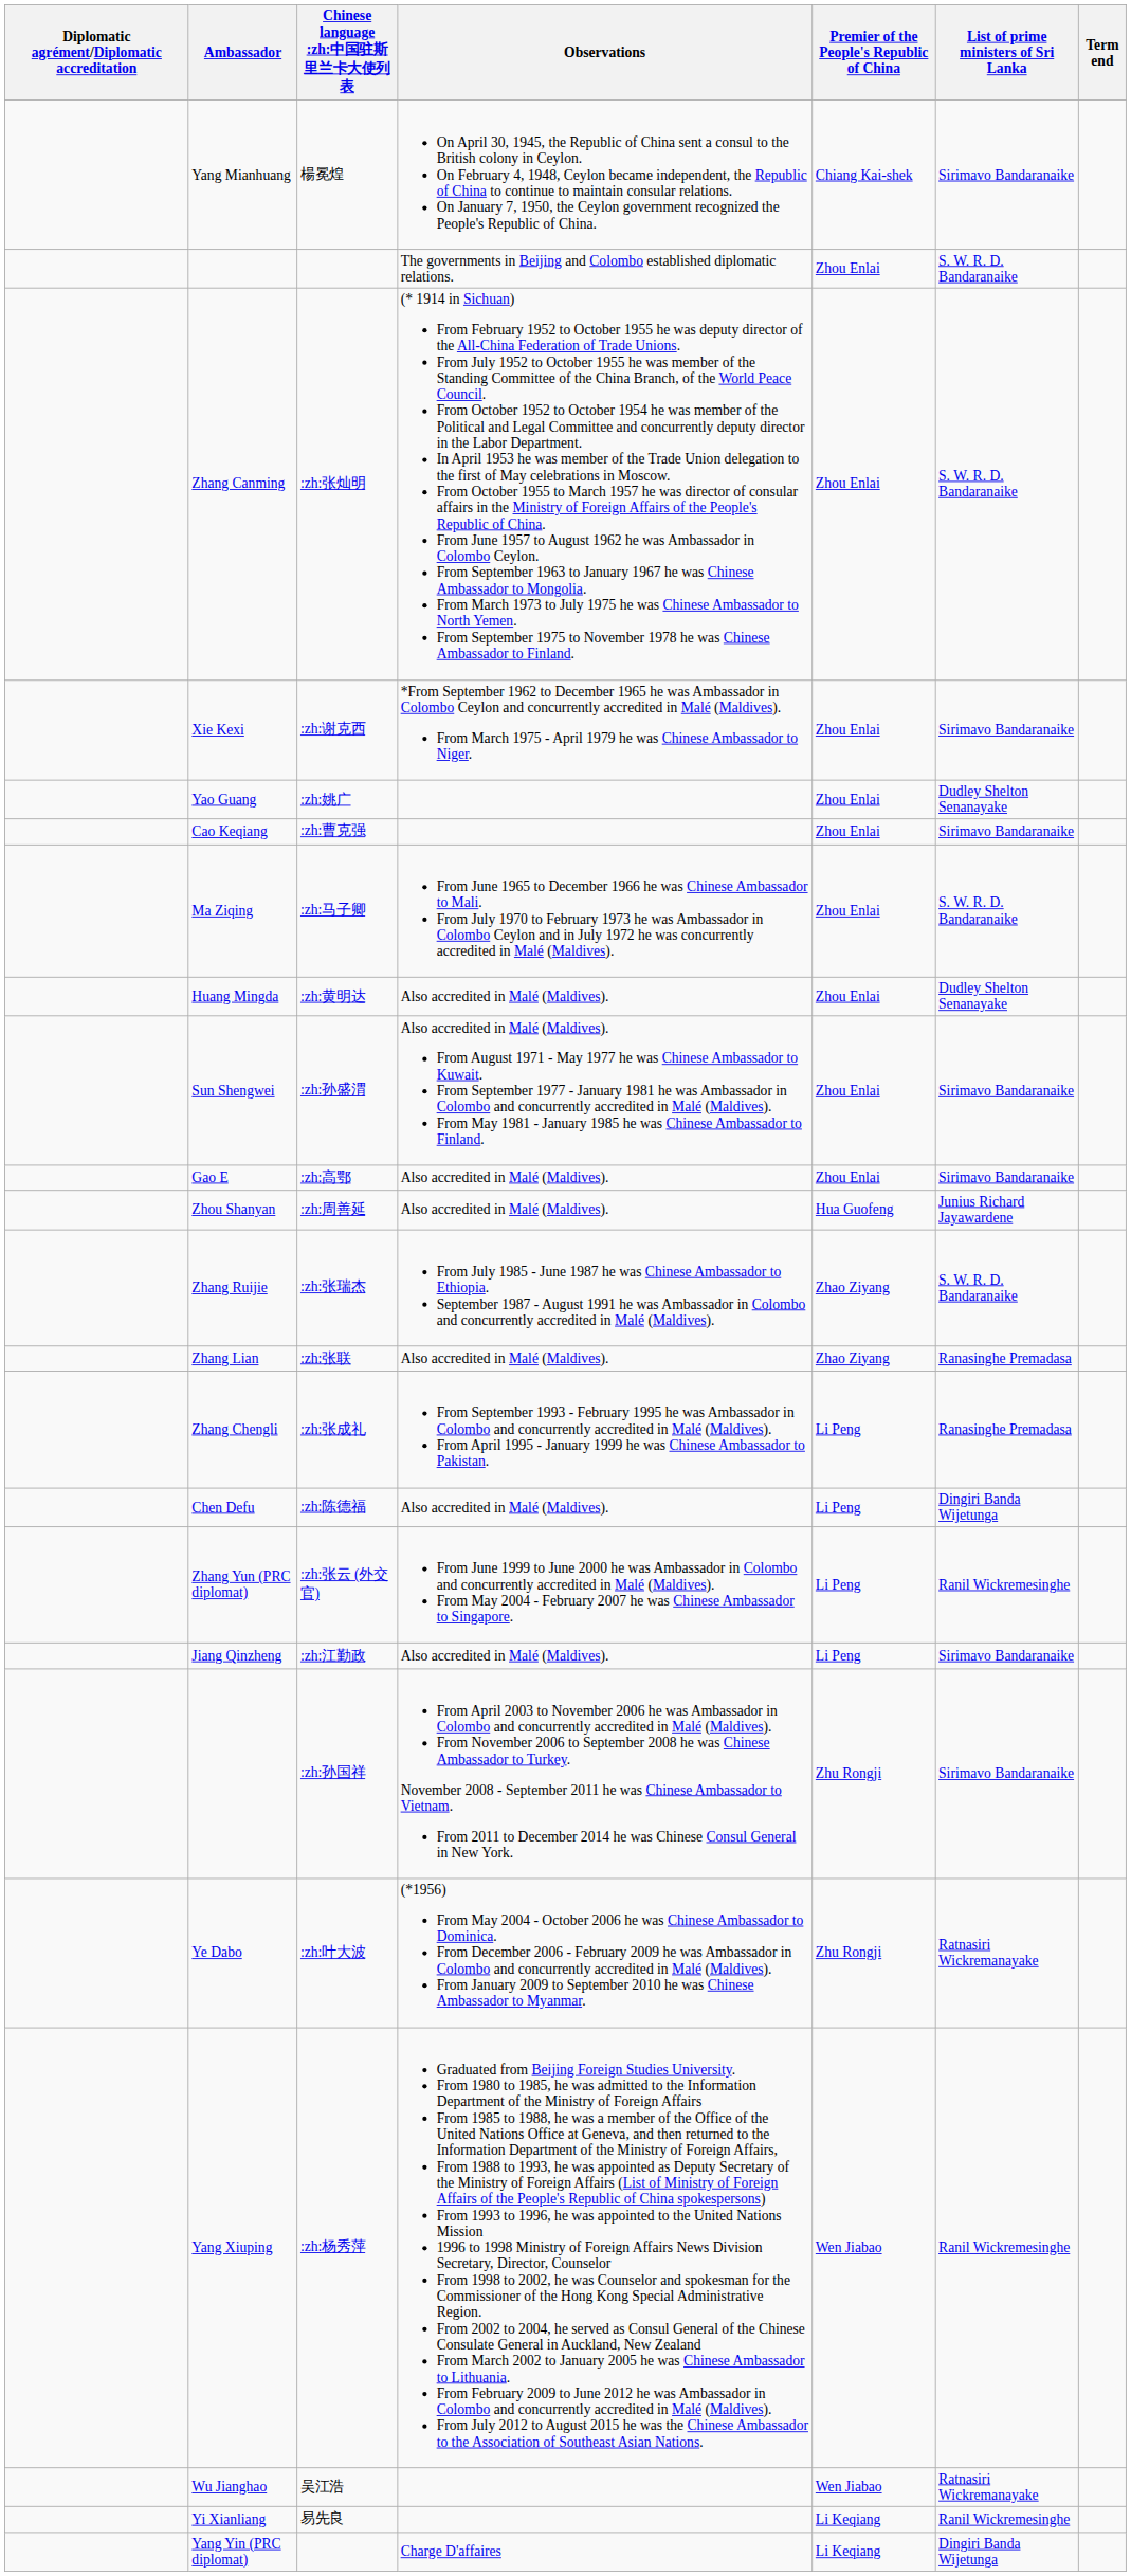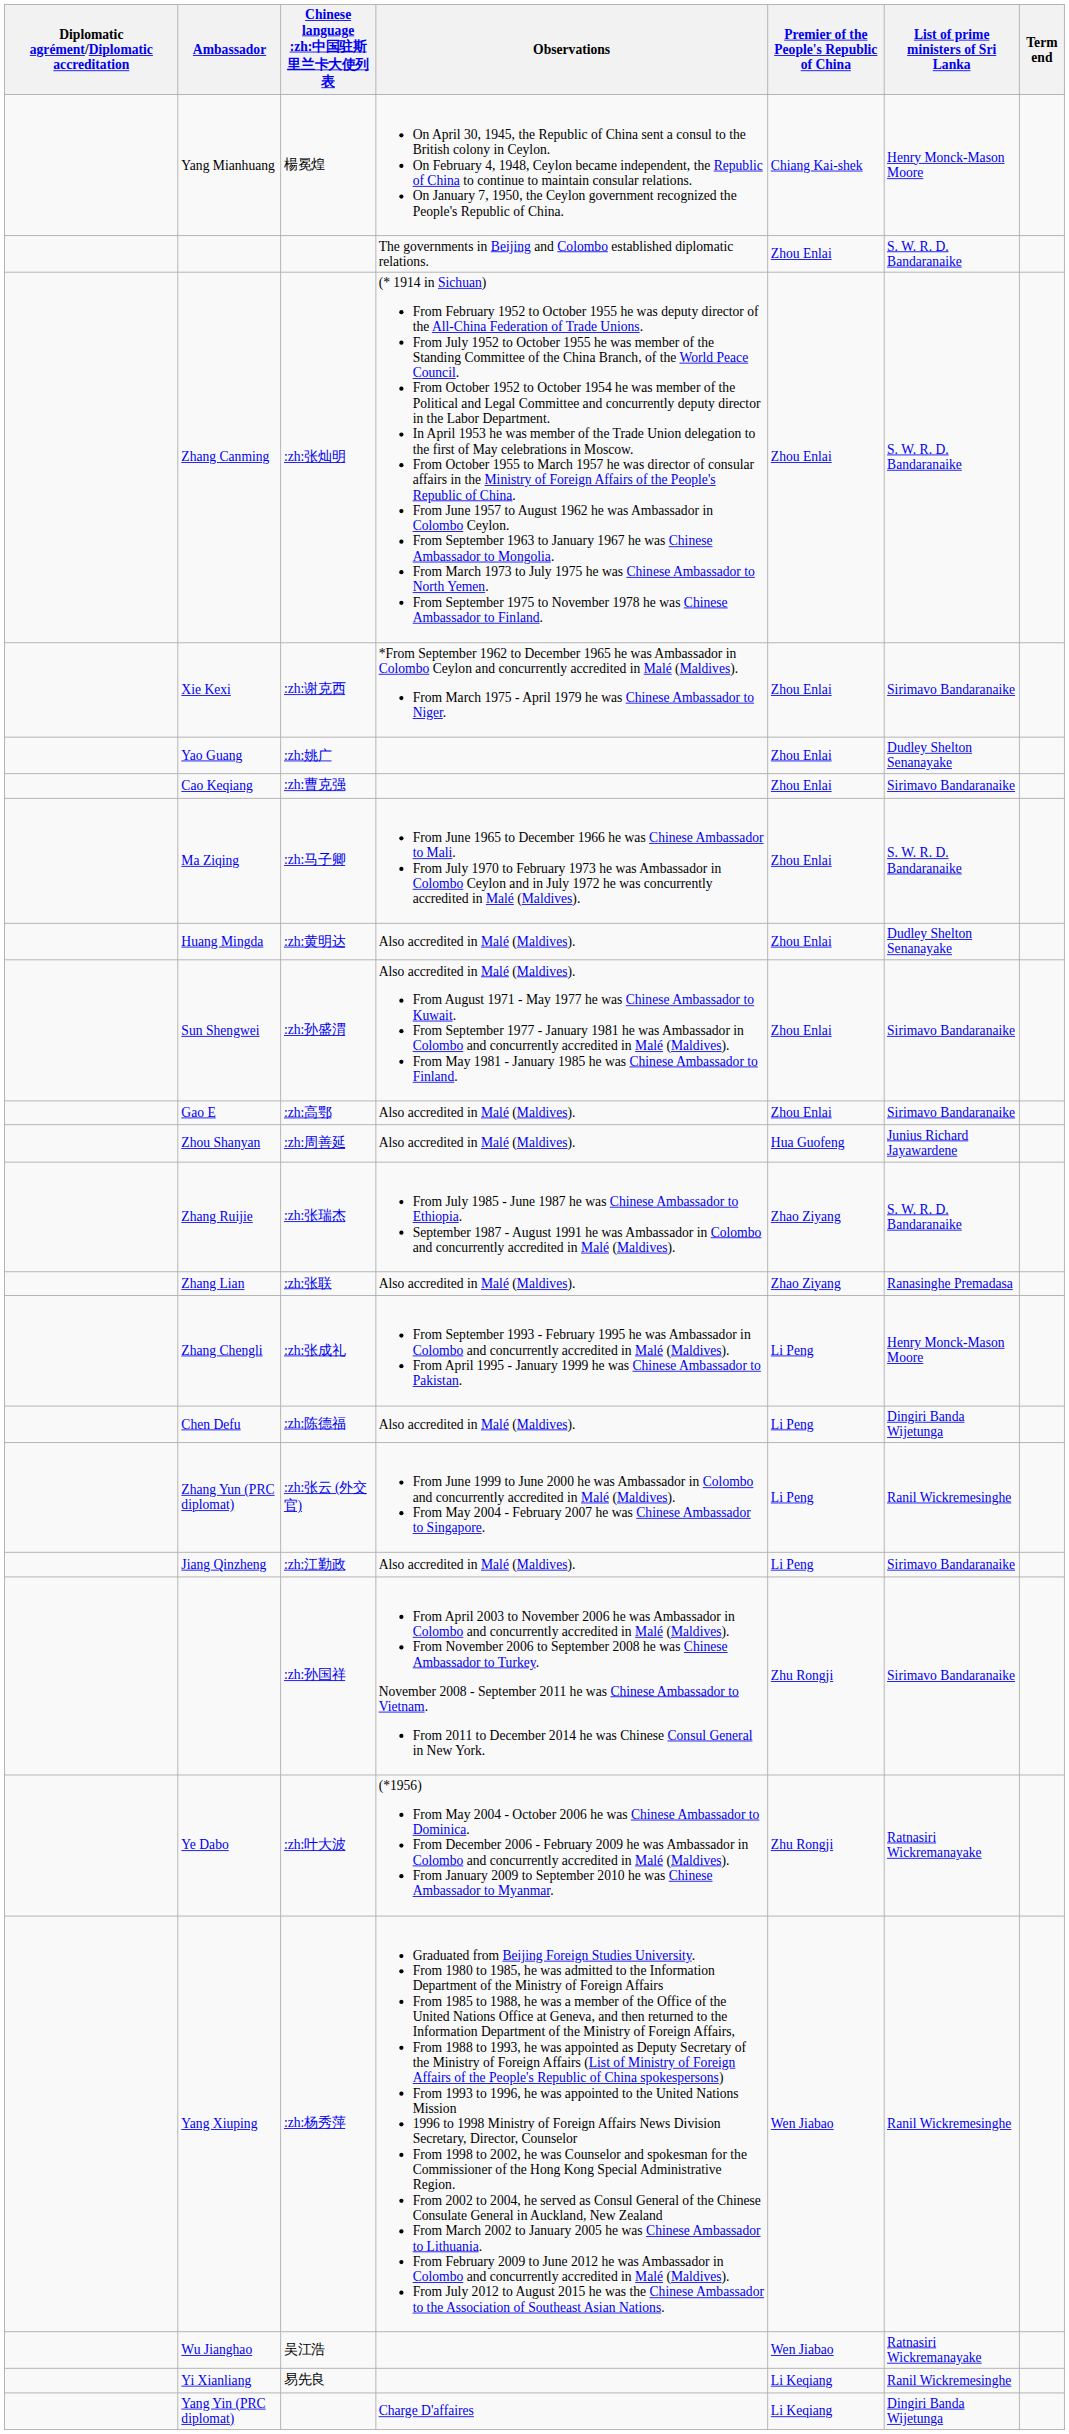 <table class="wikitable sortable">
 <tr>
 <th>Diplomatic <a href='#'>agrément</a>/<a href='#'>Diplomatic accreditation</a></th>
 <th><a href='#'>Ambassador</a></th>
 <th><a href='#'>Chinese language</a><br><a href='#'>:zh:中国驻斯里兰卡大使列表</a></th>
 <th>Observations</th>
 <th><a href='#'>Premier of the People's Republic of China</a></th>
 <th><a href='#'>List of prime ministers of Sri Lanka</a></th>
 <th>Term end</th>
 </tr>
 <tr>
 <td></td>
 <td>Yang Mianhuang</td>
 <td>楊冕煌</td>
 <td><br><ul><li>On April 30, 1945, the Republic of China sent a consul to the British colony in Ceylon.</li><li>On February 4, 1948, Ceylon became independent, the <a href='#'>Republic of China</a> to continue to maintain consular relations.</li><li>On January 7, 1950, the Ceylon government recognized the People's Republic of China.</li></ul></td>
 <td><a href='#'>Chiang Kai-shek</a></td>
-<td><a href='#'>Sirimavo Bandaranaike</a></td>
+<td><a href='#'>Henry Monck-Mason Moore</a></td>
 <td></td>
 </tr>
 <tr>
 <td></td>
 <td></td>
 <td></td>
 <td>The governments in <a href='#'>Beijing</a> and <a href='#'>Colombo</a> established diplomatic relations.</td>
 <td><a href='#'>Zhou Enlai</a></td>
 <td><a href='#'>S. W. R. D. Bandaranaike</a></td>
 <td></td>
 </tr>
 <tr>
 <td></td>
 <td><a href='#'>Zhang Canming</a></td>
 <td><a href='#'>:zh:张灿明</a></td>
 <td>(* 1914 in <a href='#'>Sichuan</a>)<br><ul><li>From February 1952 to October 1955 he was deputy director of the <a href='#'>All-China Federation of Trade Unions</a>.</li><li>From July 1952 to October 1955 he was member of the Standing Committee of the China Branch, of the <a href='#'>World Peace Council</a>.</li><li>From October 1952 to October 1954 he was member of the Political and Legal Committee and concurrently deputy director in the Labor Department.</li><li>In April 1953 he was member of the Trade Union delegation to the first of May celebrations in Moscow.</li><li>From October 1955 to March 1957 he was director of consular affairs in the <a href='#'>Ministry of Foreign Affairs of the People's Republic of China</a>.</li><li>From June 1957 to August 1962 he was Ambassador in <a href='#'>Colombo</a> Ceylon.</li><li>From September 1963 to January 1967 he was <a href='#'>Chinese Ambassador to Mongolia</a>.</li><li>From March 1973 to July 1975 he was <a href='#'>Chinese Ambassador to North Yemen</a>.</li><li>From September 1975 to November 1978 he was <a href='#'>Chinese Ambassador to Finland</a>.</li></ul></td>
 <td><a href='#'>Zhou Enlai</a></td>
 <td><a href='#'>S. W. R. D. Bandaranaike</a></td>
 <td></td>
 </tr>
 <tr>
 <td></td>
 <td><a href='#'>Xie Kexi</a></td>
 <td><a href='#'>:zh:谢克西</a></td>
 <td>*From September 1962 to December 1965  he was Ambassador in <a href='#'>Colombo</a> Ceylon and concurrently accredited in <a href='#'>Malé</a> (<a href='#'>Maldives</a>).<br><ul><li>From March 1975 - April 1979 he was <a href='#'>Chinese Ambassador to Niger</a>.</li></ul></td>
 <td><a href='#'>Zhou Enlai</a></td>
 <td><a href='#'>Sirimavo Bandaranaike</a></td>
 <td></td>
 </tr>
 <tr>
 <td></td>
 <td><a href='#'>Yao Guang</a></td>
 <td><a href='#'>:zh:姚广</a></td>
 <td></td>
 <td><a href='#'>Zhou Enlai</a></td>
 <td><a href='#'>Dudley Shelton Senanayake</a></td>
 <td></td>
 </tr>
 <tr>
 <td></td>
 <td><a href='#'>Cao Keqiang</a></td>
 <td><a href='#'>:zh:曹克强</a></td>
 <td></td>
 <td><a href='#'>Zhou Enlai</a></td>
 <td><a href='#'>Sirimavo Bandaranaike</a></td>
 <td></td>
 </tr>
 <tr>
 <td></td>
 <td><a href='#'>Ma Ziqing</a></td>
 <td><a href='#'>:zh:马子卿</a></td>
 <td><br><ul><li>From June 1965 to December 1966 he was <a href='#'>Chinese Ambassador to Mali</a>.</li><li>From July 1970 to February 1973 he was Ambassador in <a href='#'>Colombo</a> Ceylon and in July 1972 he was concurrently accredited in <a href='#'>Malé</a> (<a href='#'>Maldives</a>).</li></ul></td>
 <td><a href='#'>Zhou Enlai</a></td>
 <td><a href='#'>S. W. R. D. Bandaranaike</a></td>
 <td></td>
 </tr>
 <tr>
 <td></td>
 <td><a href='#'>Huang Mingda</a></td>
 <td><a href='#'>:zh:黄明达</a></td>
 <td>Also accredited in <a href='#'>Malé</a> (<a href='#'>Maldives</a>).</td>
 <td><a href='#'>Zhou Enlai</a></td>
 <td><a href='#'>Dudley Shelton Senanayake</a></td>
 <td></td>
 </tr>
 <tr>
 <td></td>
 <td><a href='#'>Sun Shengwei</a></td>
 <td><a href='#'>:zh:孙盛渭</a></td>
 <td>Also accredited in <a href='#'>Malé</a> (<a href='#'>Maldives</a>).<br><ul><li>From August 1971 - May 1977 he was <a href='#'>Chinese Ambassador to Kuwait</a>.</li><li>From September 1977 - January 1981 he was Ambassador in <a href='#'>Colombo</a> and concurrently accredited in <a href='#'>Malé</a> (<a href='#'>Maldives</a>).</li><li>From May 1981 - January 1985 he was <a href='#'>Chinese Ambassador to Finland</a>.</li></ul></td>
 <td><a href='#'>Zhou Enlai</a></td>
 <td><a href='#'>Sirimavo Bandaranaike</a></td>
 <td></td>
 </tr>
 <tr>
 <td></td>
 <td><a href='#'>Gao E</a></td>
 <td><a href='#'>:zh:高鄂</a></td>
 <td>Also accredited in <a href='#'>Malé</a> (<a href='#'>Maldives</a>).</td>
 <td><a href='#'>Zhou Enlai</a></td>
 <td><a href='#'>Sirimavo Bandaranaike</a></td>
 <td></td>
 </tr>
 <tr>
 <td></td>
 <td><a href='#'>Zhou Shanyan</a></td>
 <td><a href='#'>:zh:周善延</a></td>
 <td>Also accredited in <a href='#'>Malé</a> (<a href='#'>Maldives</a>).</td>
 <td><a href='#'>Hua Guofeng</a></td>
 <td><a href='#'>Junius Richard Jayawardene</a></td>
 <td></td>
 </tr>
 <tr>
 <td></td>
 <td><a href='#'>Zhang Ruijie</a></td>
 <td><a href='#'>:zh:张瑞杰</a></td>
 <td><br><ul><li>From July 1985 - June 1987 he was <a href='#'>Chinese Ambassador to Ethiopia</a>.</li><li>September 1987 - August 1991 he was Ambassador in <a href='#'>Colombo</a> and concurrently accredited in <a href='#'>Malé</a> (<a href='#'>Maldives</a>).</li></ul></td>
 <td><a href='#'>Zhao Ziyang</a></td>
 <td><a href='#'>S. W. R. D. Bandaranaike</a></td>
 <td></td>
 </tr>
 <tr>
 <td></td>
 <td><a href='#'>Zhang Lian</a></td>
 <td><a href='#'>:zh:张联</a></td>
 <td>Also accredited in <a href='#'>Malé</a> (<a href='#'>Maldives</a>).</td>
 <td><a href='#'>Zhao Ziyang</a></td>
 <td><a href='#'>Ranasinghe Premadasa</a></td>
 <td></td>
 </tr>
 <tr>
 <td></td>
 <td><a href='#'>Zhang Chengli</a></td>
 <td><a href='#'>:zh:张成礼</a></td>
 <td><br><ul><li>From September 1993 - February 1995  he was Ambassador in <a href='#'>Colombo</a> and concurrently accredited in <a href='#'>Malé</a> (<a href='#'>Maldives</a>).</li><li>From April 1995 - January 1999  he was <a href='#'>Chinese Ambassador to Pakistan</a>.</li></ul></td>
 <td><a href='#'>Li Peng</a></td>
-<td><a href='#'>Ranasinghe Premadasa</a></td>
+<td><a href='#'>Henry Monck-Mason Moore</a></td>
 <td></td>
 </tr>
 <tr>
 <td></td>
 <td><a href='#'>Chen Defu</a></td>
 <td><a href='#'>:zh:陈德福</a></td>
 <td>Also accredited in <a href='#'>Malé</a> (<a href='#'>Maldives</a>).</td>
 <td><a href='#'>Li Peng</a></td>
 <td><a href='#'>Dingiri Banda Wijetunga</a></td>
 <td></td>
 </tr>
 <tr>
 <td></td>
 <td><a href='#'>Zhang Yun (PRC diplomat)</a></td>
 <td><a href='#'>:zh:张云 (外交官)</a></td>
 <td><br><ul><li>From June 1999 to June 2000 he was Ambassador in <a href='#'>Colombo</a> and concurrently accredited in <a href='#'>Malé</a> (<a href='#'>Maldives</a>).</li><li>From May 2004 - February 2007 he was <a href='#'>Chinese Ambassador to Singapore</a>.</li></ul></td>
 <td><a href='#'>Li Peng</a></td>
 <td><a href='#'>Ranil Wickremesinghe</a></td>
 <td></td>
 </tr>
 <tr>
 <td></td>
 <td><a href='#'>Jiang Qinzheng</a></td>
 <td><a href='#'>:zh:江勤政</a></td>
 <td>Also accredited in <a href='#'>Malé</a> (<a href='#'>Maldives</a>).</td>
 <td><a href='#'>Li Peng</a></td>
 <td><a href='#'>Sirimavo Bandaranaike</a></td>
 <td></td>
 </tr>
 <tr>
 <td></td>
 <td></td>
 <td><a href='#'>:zh:孙国祥</a></td>
 <td><br><ul><li>From April 2003 to November 2006 he was Ambassador in <a href='#'>Colombo</a> and concurrently accredited in <a href='#'>Malé</a> (<a href='#'>Maldives</a>).</li><li>From November 2006 to September 2008 he was <a href='#'>Chinese Ambassador to Turkey</a>.</li></ul>November 2008 - September 2011 he was <a href='#'>Chinese Ambassador to Vietnam</a>.<ul><li>From 2011 to December 2014 he was Chinese <a href='#'>Consul General</a> in New York.</li></ul></td>
 <td><a href='#'>Zhu Rongji</a></td>
 <td><a href='#'>Sirimavo Bandaranaike</a></td>
 <td></td>
 </tr>
 <tr>
 <td></td>
 <td><a href='#'>Ye Dabo</a></td>
 <td><a href='#'>:zh:叶大波</a></td>
 <td>(*1956)<br><ul><li>From May 2004 - October 2006  he was  <a href='#'>Chinese Ambassador to Dominica</a>.</li><li>From  December 2006 - February 2009  he was Ambassador in <a href='#'>Colombo</a> and concurrently accredited in <a href='#'>Malé</a> (<a href='#'>Maldives</a>).</li><li>From  January 2009 to September 2010 he was <a href='#'>Chinese Ambassador to Myanmar</a>.</li></ul></td>
 <td><a href='#'>Zhu Rongji</a></td>
 <td><a href='#'>Ratnasiri Wickremanayake</a></td>
 <td></td>
 </tr>
 <tr>
 <td></td>
 <td><a href='#'>Yang Xiuping</a></td>
 <td><a href='#'>:zh:杨秀萍</a></td>
 <td><br><ul><li>Graduated from <a href='#'>Beijing Foreign Studies University</a>.</li><li>From 1980 to 1985, he was admitted to the Information Department of the Ministry of Foreign Affairs</li><li>From 1985 to 1988, he was a member of the Office of the United Nations Office at Geneva, and then returned to the Information Department of the Ministry of Foreign Affairs,</li><li>From 1988 to 1993, he was appointed as Deputy Secretary of the Ministry of Foreign Affairs (<a href='#'>List of Ministry of Foreign Affairs of the People's Republic of China spokespersons</a>)</li><li>From 1993 to 1996, he was appointed to the United Nations Mission</li><li>1996 to 1998 Ministry of Foreign Affairs News Division Secretary, Director, Counselor</li><li>From 1998 to 2002, he was Counselor and spokesman for the Commissioner of the Hong Kong Special Administrative Region.</li><li>From 2002 to 2004, he served as Consul General of the Chinese Consulate General in Auckland, New Zealand</li><li>From March 2002 to January 2005 he was <a href='#'>Chinese Ambassador to Lithuania</a>.</li><li>From February 2009 to June 2012 he was Ambassador in <a href='#'>Colombo</a> and concurrently accredited in <a href='#'>Malé</a> (<a href='#'>Maldives</a>).</li><li>From July 2012 to August 2015 he was the <a href='#'>Chinese Ambassador to the Association of Southeast Asian Nations</a>.</li></ul></td>
 <td><a href='#'>Wen Jiabao</a></td>
 <td><a href='#'>Ranil Wickremesinghe</a></td>
 <td></td>
 </tr>
 <tr>
 <td></td>
 <td><a href='#'>Wu Jianghao</a></td>
 <td>吴江浩</td>
 <td></td>
 <td><a href='#'>Wen Jiabao</a></td>
 <td><a href='#'>Ratnasiri Wickremanayake</a></td>
 <td></td>
 </tr>
 <tr>
 <td></td>
 <td><a href='#'>Yi Xianliang</a></td>
 <td>易先良</td>
 <td></td>
 <td><a href='#'>Li Keqiang</a></td>
 <td><a href='#'>Ranil Wickremesinghe</a></td>
 <td></td>
 </tr>
 <tr>
 <td></td>
 <td><a href='#'>Yang Yin (PRC diplomat)</a></td>
 <td></td>
 <td><a href='#'>Charge D'affaires</a></td>
 <td><a href='#'>Li Keqiang</a></td>
 <td><a href='#'>Dingiri Banda Wijetunga</a></td>
 <td></td>
 </tr>
 </table>
